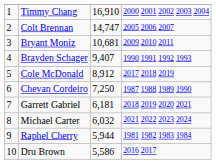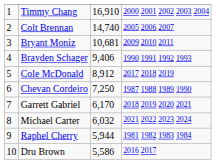 <table class="wikitable">
 <tr>
 </tr>
 <tr>
 <td>1</td>
 <td><a href='#'>Timmy Chang</a></td>
 <td><abbr>16,910</abbr></td>
 <td style="font-size:80%;"><a href='#'>2000</a> <a href='#'>2001</a> <a href='#'>2002</a> <a href='#'>2003</a> <a href='#'>2004</a></td>
 </tr>
 <tr>
 <td>2</td>
 <td><a href='#'>Colt Brennan</a></td>
-<td><abbr>14,747</abbr></td>
+<td><abbr>14,740</abbr></td>
 <td style="font-size:80%;"><a href='#'>2005</a> <a href='#'>2006</a> <a href='#'>2007</a></td>
 </tr>
 <tr>
 <td>3</td>
 <td><a href='#'>Bryant Moniz</a></td>
 <td><abbr>10,681</abbr></td>
 <td style="font-size:80%;"><a href='#'>2009</a> <a href='#'>2010</a> <a href='#'>2011</a></td>
 </tr>
 <tr>
 <td>4</td>
 <td><a href='#'>Brayden Schager</a></td>
-<td><abbr>9,407</abbr></td>
+<td><abbr>9,406</abbr></td>
 <td style="font-size:80%;"><a href='#'>1990</a> <a href='#'>1991</a> <a href='#'>1992</a> <a href='#'>1993</a></td>
 </tr>
 <tr>
 <td>5</td>
 <td><a href='#'>Cole McDonald</a></td>
 <td><abbr>8,912</abbr></td>
 <td style="font-size:80%;"><a href='#'>2017</a> <a href='#'>2018</a> <a href='#'>2019</a></td>
 </tr>
 <tr>
 <td>6</td>
 <td><a href='#'>Chevan Cordeiro</a></td>
 <td><abbr>7,250</abbr></td>
 <td style="font-size:80%;"><a href='#'>1987</a> <a href='#'>1988</a> <a href='#'>1989</a> <a href='#'>1990</a></td>
 </tr>
 <tr>
 <td>7</td>
 <td>Garrett Gabriel</td>
-<td><abbr>6,181</abbr></td>
+<td><abbr>6,170</abbr></td>
 <td style="font-size:80%;"><a href='#'>2018</a> <a href='#'>2019</a> <a href='#'>2020</a> <a href='#'>2021</a></td>
 </tr>
 <tr>
 <td>8</td>
 <td>Michael Carter</td>
 <td><abbr>6,032</abbr></td>
 <td style="font-size:80%;"><a href='#'>2021</a> <a href='#'>2022</a> <a href='#'>2023</a> <a href='#'>2024</a></td>
 </tr>
 <tr>
 <td>9</td>
 <td><a href='#'>Raphel Cherry</a></td>
 <td><abbr>5,944</abbr></td>
 <td style="font-size:80%;"><a href='#'>1981</a> <a href='#'>1982</a> <a href='#'>1983</a> <a href='#'>1984</a></td>
 </tr>
 <tr>
 <td>10</td>
 <td>Dru Brown</td>
 <td><abbr>5,586</abbr></td>
 <td style="font-size:80%;"><a href='#'>2016</a> <a href='#'>2017</a></td>
 </tr>
 </table>
